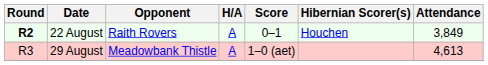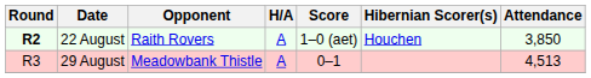 <table class="wikitable" style="text-align:center">
 <tr>
 <th>Round</th>
 <th>Date</th>
 <th>Opponent</th>
 <th>H/A</th>
 <th>Score</th>
 <th>Hibernian Scorer(s)</th>
 <th>Attendance</th>
 </tr>
 <tr bgcolor=#EEFFEE>
 <td><strong>R2</strong></td>
 <td align=left>22 August</td>
 <td align=left><a href='#'>Raith Rovers</a></td>
 <td><a href='#'>A</a></td>
-<td>0–1</td>
+<td>1–0 (aet)</td>
 <td align=left><a href='#'>Houchen</a></td>
-<td>3,849</td>
+<td>3,850</td>
 </tr>
 <tr bgcolor=#FFCCCC>
 <td>R3</td>
 <td align=left>29 August</td>
 <td align=left><a href='#'>Meadowbank Thistle</a></td>
 <td><a href='#'>A</a></td>
-<td>1–0 (aet)</td>
+<td>0–1</td>
 <td align=left></td>
-<td>4,613</td>
+<td>4,513</td>
 </tr>
 <tr>
 </tr>
 </table>
